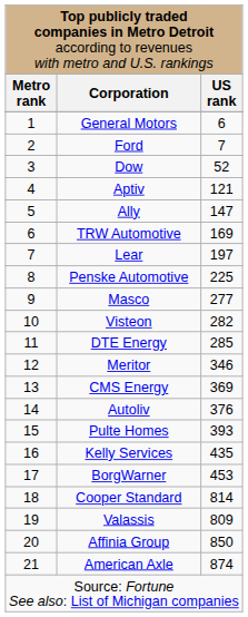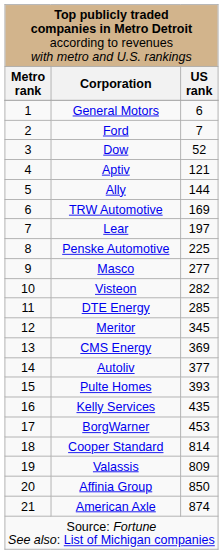 <table class="wikitable"  style="float:right; font-size:90%; text-align:center; margin-left:1em;">
 <tr>
 <td colspan="6" style="background-color:tan"><strong>Top publicly traded<br>companies in Metro Detroit</strong><br>according to revenues<br><em>with metro and U.S. rankings</em></td>
 </tr>
 <tr>
 <th>Metro<br>rank</th>
 <th>Corporation</th>
 <th>US<br>rank</th>
 </tr>
 <tr>
 </tr>
 <tr>
 <td>1</td>
 <td><a href='#'>General Motors</a></td>
 <td>6</td>
 </tr>
 <tr>
 <td>2</td>
 <td><a href='#'>Ford</a></td>
 <td>7</td>
 </tr>
 <tr>
 <td>3</td>
 <td><a href='#'>Dow</a></td>
 <td>52</td>
 </tr>
 <tr>
 <td>4</td>
 <td><a href='#'>Aptiv</a></td>
 <td>121</td>
 </tr>
 <tr>
 <td>5</td>
 <td><a href='#'>Ally</a></td>
-<td>147</td>
+<td>144</td>
 </tr>
 <tr>
 <td>6</td>
 <td><a href='#'>TRW Automotive</a></td>
 <td>169</td>
 </tr>
 <tr>
 <td>7</td>
 <td><a href='#'>Lear</a></td>
 <td>197</td>
 </tr>
 <tr>
 <td>8</td>
 <td><a href='#'>Penske Automotive</a></td>
 <td>225</td>
 </tr>
 <tr>
 <td>9</td>
 <td><a href='#'>Masco</a></td>
 <td>277</td>
 </tr>
 <tr>
 <td>10</td>
 <td><a href='#'>Visteon</a></td>
 <td>282</td>
 </tr>
 <tr>
 <td>11</td>
 <td><a href='#'>DTE Energy</a></td>
 <td>285</td>
 </tr>
 <tr>
 <td>12</td>
 <td><a href='#'>Meritor</a></td>
-<td>346</td>
+<td>345</td>
 </tr>
 <tr>
 <td>13</td>
 <td><a href='#'>CMS Energy</a></td>
 <td>369</td>
 </tr>
 <tr>
 <td>14</td>
 <td><a href='#'>Autoliv</a></td>
-<td>376</td>
+<td>377</td>
 </tr>
 <tr>
 <td>15</td>
 <td><a href='#'>Pulte Homes</a></td>
 <td>393</td>
 </tr>
 <tr>
 <td>16</td>
 <td><a href='#'>Kelly Services</a></td>
 <td>435</td>
 </tr>
 <tr>
 <td>17</td>
 <td><a href='#'>BorgWarner</a></td>
 <td>453</td>
 </tr>
 <tr>
 <td>18</td>
 <td><a href='#'>Cooper Standard</a></td>
 <td>814</td>
 </tr>
 <tr>
 <td>19</td>
 <td><a href='#'>Valassis</a></td>
 <td>809</td>
 </tr>
 <tr>
 <td>20</td>
 <td><a href='#'>Affinia Group</a></td>
 <td>850</td>
 </tr>
 <tr>
 <td>21</td>
 <td><a href='#'>American Axle</a></td>
 <td>874</td>
 </tr>
 <tr>
 <td colspan="3">Source: <em>Fortune</em> <br><em>See also</em>: <a href='#'>List of Michigan companies</a></td>
 </tr>
 </table>
